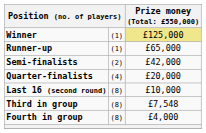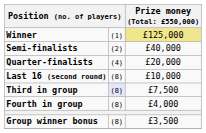 <table class="wikitable">
 <tr>
 <th colspan=2>Position <small>(no. of players)</small></th>
 <th>Prize money<br><small>(Total: £550,000)</small></th>
 </tr>
 <tr>
 <td><strong>Winner</strong></td>
 <td align=center><small>(1)</small></td>
 <td align=center style="background: khaki;">£125,000</td>
 </tr>
 <tr>
-<td><strong>Runner-up</strong></td>
-<td align=center><small>(1)</small></td>
-<td align=center>£65,000</td>
-</tr>
-<tr>
 <td><strong>Semi-finalists</strong></td>
 <td align=center><small>(2)</small></td>
-<td align=center>£42,000</td>
+<td align=center>£40,000</td>
 </tr>
 <tr>
 <td><strong>Quarter-finalists</strong></td>
 <td align=center><small>(4)</small></td>
 <td align=center>£20,000</td>
 </tr>
 <tr>
 <td><strong>Last 16 <small>(second round)</small></strong></td>
 <td align=center><small>(8)</small></td>
 <td align=center>£10,000</td>
 </tr>
 <tr>
 <td><strong>Third in group</strong></td>
-<td align=center><small>(8)</small></td>
-<td align=center>£7,548</td>
+<td align=center style="background: lavender;"><small>(8)</small></td>
+<td align=center>£7,500</td>
 </tr>
 <tr>
 <td><strong>Fourth in group</strong></td>
 <td align=center><small>(8)</small></td>
 <td align=center>£4,000</td>
 </tr>
 <tr>
 <th colspan=3></th>
 </tr>
 <tr>
+<td><strong>Group winner bonus</strong></td>
+<td align=center><small>(8)</small></td>
+<td align=center>£3,500</td>
+</tr>
+<tr>
 </tr>
 </table>
